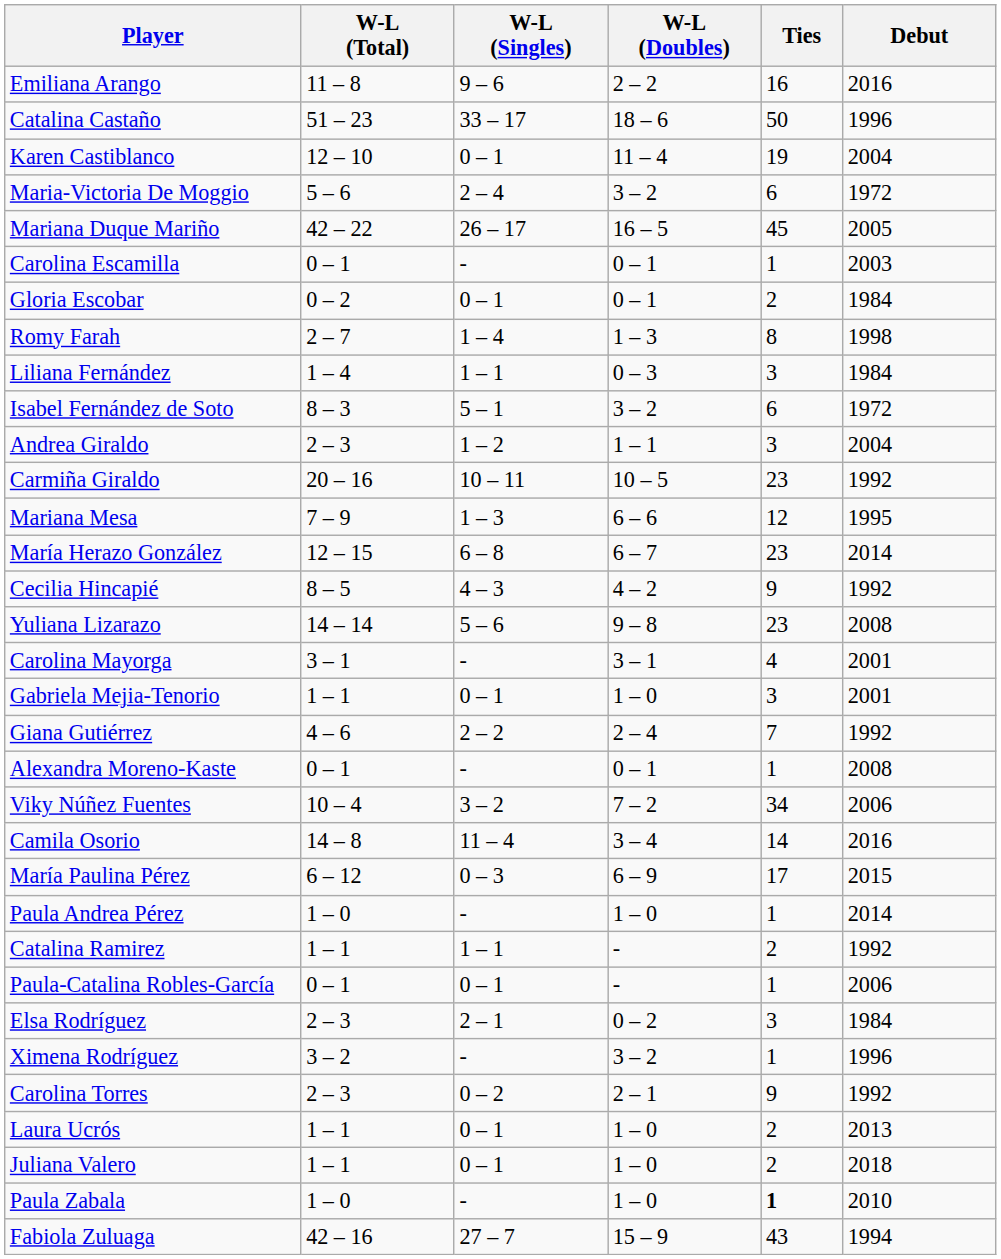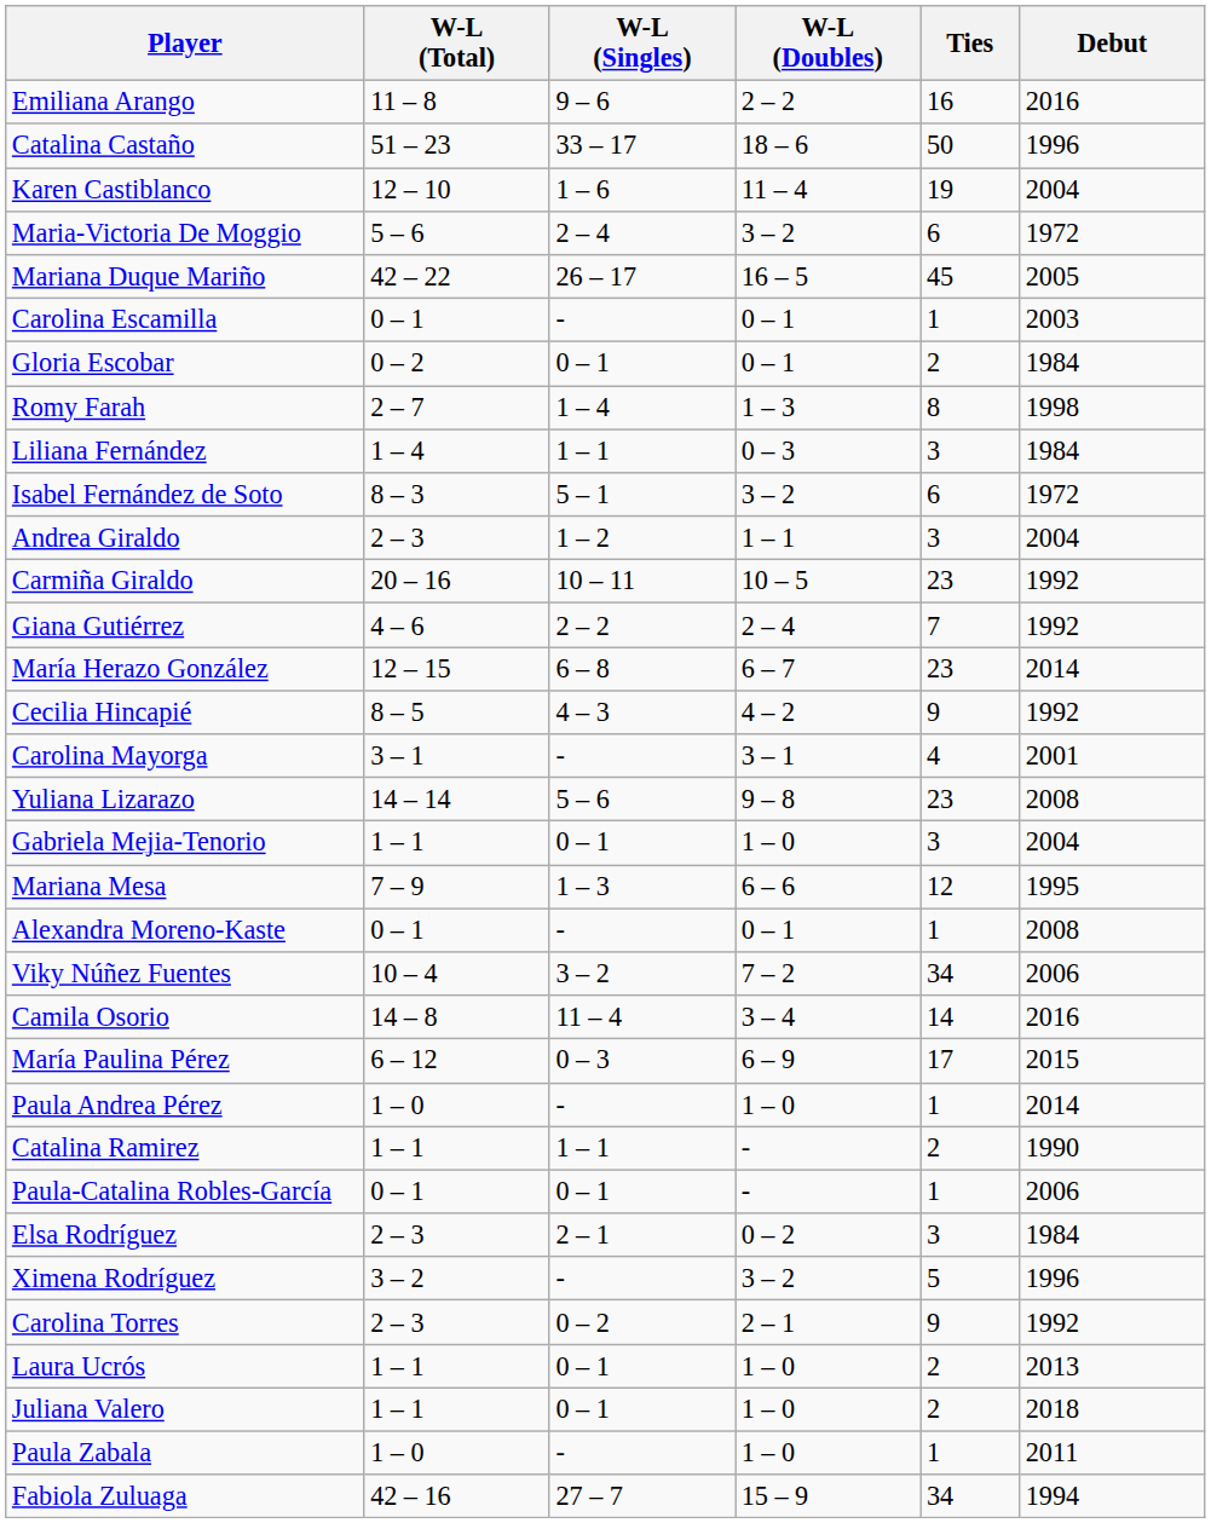 <table class="wikitable sortable" style=font-size:97%>
 <tr>
 <th width=200><a href='#'>Player</a></th>
 <th width=100>W-L<br>(Total)</th>
 <th width=100>W-L<br>(<a href='#'>Singles</a>)</th>
 <th width=100>W-L<br>(<a href='#'>Doubles</a>)</th>
 <th width=50>Ties</th>
 <th width=100>Debut</th>
 </tr>
 <tr>
 <td><a href='#'>Emiliana Arango</a></td>
 <td>11 – 8</td>
 <td>9 – 6</td>
 <td>2 – 2</td>
 <td>16</td>
 <td>2016</td>
 </tr>
 <tr>
 <td><a href='#'>Catalina Castaño</a></td>
 <td>51 – 23</td>
 <td>33 – 17</td>
 <td>18 – 6</td>
 <td>50</td>
 <td>1996</td>
 </tr>
 <tr>
 <td><a href='#'>Karen Castiblanco</a></td>
 <td>12 – 10</td>
-<td>0 – 1</td>
+<td>1 – 6</td>
 <td>11 – 4</td>
 <td>19</td>
 <td>2004</td>
 </tr>
 <tr>
 <td><a href='#'>Maria-Victoria De Moggio</a></td>
 <td>5 – 6</td>
 <td>2 – 4</td>
 <td>3 – 2</td>
 <td>6</td>
 <td>1972</td>
 </tr>
 <tr>
 <td><a href='#'>Mariana Duque Mariño</a></td>
 <td>42 – 22</td>
 <td>26 – 17</td>
 <td>16 – 5</td>
 <td>45</td>
 <td>2005</td>
 </tr>
 <tr>
 <td><a href='#'>Carolina Escamilla</a></td>
 <td>0 – 1</td>
 <td>-</td>
 <td>0 – 1</td>
 <td>1</td>
 <td>2003</td>
 </tr>
 <tr>
 <td><a href='#'>Gloria Escobar</a></td>
 <td>0 – 2</td>
 <td>0 – 1</td>
 <td>0 – 1</td>
 <td>2</td>
 <td>1984</td>
 </tr>
 <tr>
 <td><a href='#'>Romy Farah</a></td>
 <td>2 – 7</td>
 <td>1 – 4</td>
 <td>1 – 3</td>
 <td>8</td>
 <td>1998</td>
 </tr>
 <tr>
 <td><a href='#'>Liliana Fernández</a></td>
 <td>1 – 4</td>
 <td>1 – 1</td>
 <td>0 – 3</td>
 <td>3</td>
 <td>1984</td>
 </tr>
 <tr>
 <td><a href='#'>Isabel Fernández de Soto</a></td>
 <td>8 – 3</td>
 <td>5 – 1</td>
 <td>3 – 2</td>
 <td>6</td>
 <td>1972</td>
 </tr>
 <tr>
 <td><a href='#'>Andrea Giraldo</a></td>
 <td>2 – 3</td>
 <td>1 – 2</td>
 <td>1 – 1</td>
 <td>3</td>
 <td>2004</td>
 </tr>
 <tr>
 <td><a href='#'>Carmiña Giraldo</a></td>
 <td>20 – 16</td>
 <td>10 – 11</td>
 <td>10 – 5</td>
 <td>23</td>
 <td>1992</td>
 </tr>
 <tr>
-<td><a href='#'>Mariana Mesa</a></td>
-<td>7 – 9</td>
-<td>1 – 3</td>
-<td>6 – 6</td>
-<td>12</td>
-<td>1995</td>
+<td><a href='#'>Giana Gutiérrez</a></td>
+<td>4 – 6</td>
+<td>2 – 2</td>
+<td>2 – 4</td>
+<td>7</td>
+<td>1992</td>
 </tr>
 <tr>
 <td><a href='#'>María Herazo González</a></td>
 <td>12 – 15</td>
 <td>6 – 8</td>
 <td>6 – 7</td>
 <td>23</td>
 <td>2014</td>
 </tr>
 <tr>
 <td><a href='#'>Cecilia Hincapié</a></td>
 <td>8 – 5</td>
 <td>4 – 3</td>
 <td>4 – 2</td>
 <td>9</td>
 <td>1992</td>
 </tr>
 <tr>
+<td><a href='#'>Carolina Mayorga</a></td>
+<td>3 – 1</td>
+<td>-</td>
+<td>3 – 1</td>
+<td>4</td>
+<td>2001</td>
+</tr>
+<tr>
 <td><a href='#'>Yuliana Lizarazo</a></td>
 <td>14 – 14</td>
 <td>5 – 6</td>
 <td>9 – 8</td>
 <td>23</td>
 <td>2008</td>
 </tr>
 <tr>
-<td><a href='#'>Carolina Mayorga</a></td>
-<td>3 – 1</td>
-<td>-</td>
-<td>3 – 1</td>
-<td>4</td>
-<td>2001</td>
-</tr>
-<tr>
 <td><a href='#'>Gabriela Mejia-Tenorio</a></td>
 <td>1 – 1</td>
 <td>0 – 1</td>
 <td>1 – 0</td>
 <td>3</td>
-<td>2001</td>
+<td>2004</td>
 </tr>
 <tr>
-<td><a href='#'>Giana Gutiérrez</a></td>
-<td>4 – 6</td>
-<td>2 – 2</td>
-<td>2 – 4</td>
-<td>7</td>
-<td>1992</td>
+<td><a href='#'>Mariana Mesa</a></td>
+<td>7 – 9</td>
+<td>1 – 3</td>
+<td>6 – 6</td>
+<td>12</td>
+<td>1995</td>
 </tr>
 <tr>
 <td><a href='#'>Alexandra Moreno-Kaste</a></td>
 <td>0 – 1</td>
 <td>-</td>
 <td>0 – 1</td>
 <td>1</td>
 <td>2008</td>
 </tr>
 <tr>
 <td><a href='#'>Viky Núñez Fuentes</a></td>
 <td>10 – 4</td>
 <td>3 – 2</td>
 <td>7 – 2</td>
 <td>34</td>
 <td>2006</td>
 </tr>
 <tr>
 <td><a href='#'>Camila Osorio</a></td>
 <td>14 – 8</td>
 <td>11 – 4</td>
 <td>3 – 4</td>
 <td>14</td>
 <td>2016</td>
 </tr>
 <tr>
 <td><a href='#'>María Paulina Pérez</a></td>
 <td>6 – 12</td>
 <td>0 – 3</td>
 <td>6 – 9</td>
 <td>17</td>
 <td>2015</td>
 </tr>
 <tr>
 <td><a href='#'>Paula Andrea Pérez</a></td>
 <td>1 – 0</td>
 <td>-</td>
 <td>1 – 0</td>
 <td>1</td>
 <td>2014</td>
 </tr>
 <tr>
 <td><a href='#'>Catalina Ramirez</a></td>
 <td>1 – 1</td>
 <td>1 – 1</td>
 <td>-</td>
 <td>2</td>
-<td>1992</td>
+<td>1990</td>
 </tr>
 <tr>
 <td><a href='#'>Paula-Catalina Robles-García</a></td>
 <td>0 – 1</td>
 <td>0 – 1</td>
 <td>-</td>
 <td>1</td>
 <td>2006</td>
 </tr>
 <tr>
 <td><a href='#'>Elsa Rodríguez</a></td>
 <td>2 – 3</td>
 <td>2 – 1</td>
 <td>0 – 2</td>
 <td>3</td>
 <td>1984</td>
 </tr>
 <tr>
 <td><a href='#'>Ximena Rodríguez</a></td>
 <td>3 – 2</td>
 <td>-</td>
 <td>3 – 2</td>
-<td>1</td>
+<td>5</td>
 <td>1996</td>
 </tr>
 <tr>
 <td><a href='#'>Carolina Torres</a></td>
 <td>2 – 3</td>
 <td>0 – 2</td>
 <td>2 – 1</td>
 <td>9</td>
 <td>1992</td>
 </tr>
 <tr>
 <td><a href='#'>Laura Ucrós</a></td>
 <td>1 – 1</td>
 <td>0 – 1</td>
 <td>1 – 0</td>
 <td>2</td>
 <td>2013</td>
 </tr>
 <tr>
 <td><a href='#'>Juliana Valero</a></td>
 <td>1 – 1</td>
 <td>0 – 1</td>
 <td>1 – 0</td>
 <td>2</td>
 <td>2018</td>
 </tr>
 <tr>
 <td><a href='#'>Paula Zabala</a></td>
 <td>1 – 0</td>
 <td>-</td>
 <td>1 – 0</td>
-<td><strong>1</strong></td>
-<td>2010</td>
+<td>1</td>
+<td>2011</td>
 </tr>
 <tr>
 <td><a href='#'>Fabiola Zuluaga</a></td>
 <td>42 – 16</td>
 <td>27 – 7</td>
 <td>15 – 9</td>
-<td>43</td>
+<td>34</td>
 <td>1994</td>
 </tr>
 </table>
